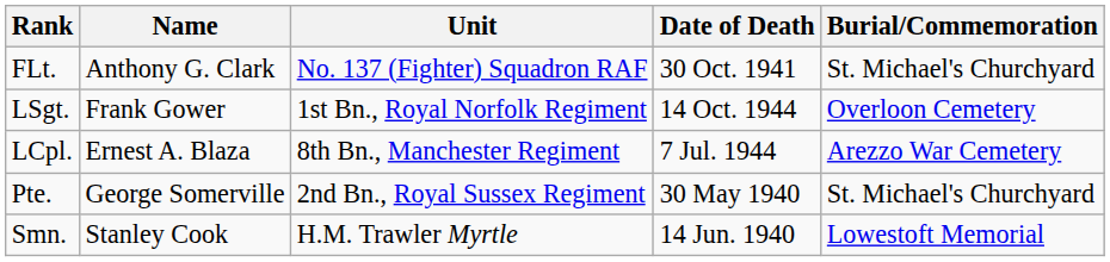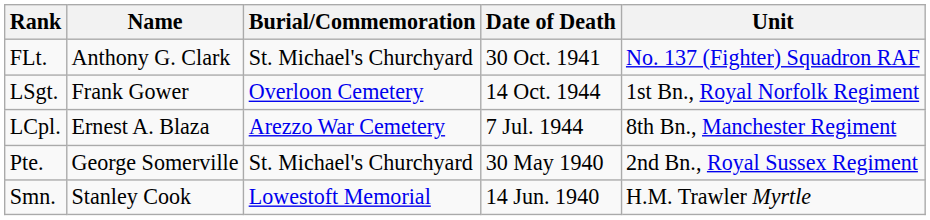 <table class="wikitable">
 <tr>
 <th>Rank</th>
 <th>Name</th>
+<th>Burial/Commemoration</th>
+<th>Date of Death</th>
 <th>Unit</th>
-<th>Date of Death</th>
-<th>Burial/Commemoration</th>
 </tr>
 <tr>
 <td>FLt.</td>
 <td>Anthony G. Clark</td>
+<td>St. Michael's Churchyard</td>
+<td>30 Oct. 1941</td>
 <td><a href='#'>No. 137 (Fighter) Squadron RAF</a></td>
-<td>30 Oct. 1941</td>
-<td>St. Michael's Churchyard</td>
 </tr>
 <tr>
 <td>LSgt.</td>
 <td>Frank Gower</td>
+<td><a href='#'>Overloon Cemetery</a></td>
+<td>14 Oct. 1944</td>
 <td>1st Bn., <a href='#'>Royal Norfolk Regiment</a></td>
-<td>14 Oct. 1944</td>
-<td><a href='#'>Overloon Cemetery</a></td>
 </tr>
 <tr>
 <td>LCpl.</td>
 <td>Ernest A. Blaza</td>
+<td><a href='#'>Arezzo War Cemetery</a></td>
+<td>7 Jul. 1944</td>
 <td>8th Bn., <a href='#'>Manchester Regiment</a></td>
-<td>7 Jul. 1944</td>
-<td><a href='#'>Arezzo War Cemetery</a></td>
 </tr>
 <tr>
 <td>Pte.</td>
 <td>George Somerville</td>
+<td>St. Michael's Churchyard</td>
+<td>30 May 1940</td>
 <td>2nd Bn., <a href='#'>Royal Sussex Regiment</a></td>
-<td>30 May 1940</td>
-<td>St. Michael's Churchyard</td>
 </tr>
 <tr>
 <td>Smn.</td>
 <td>Stanley Cook</td>
+<td><a href='#'>Lowestoft Memorial</a></td>
+<td>14 Jun. 1940</td>
 <td>H.M. Trawler <em>Myrtle</em></td>
-<td>14 Jun. 1940</td>
-<td><a href='#'>Lowestoft Memorial</a></td>
 </tr>
 </table>
